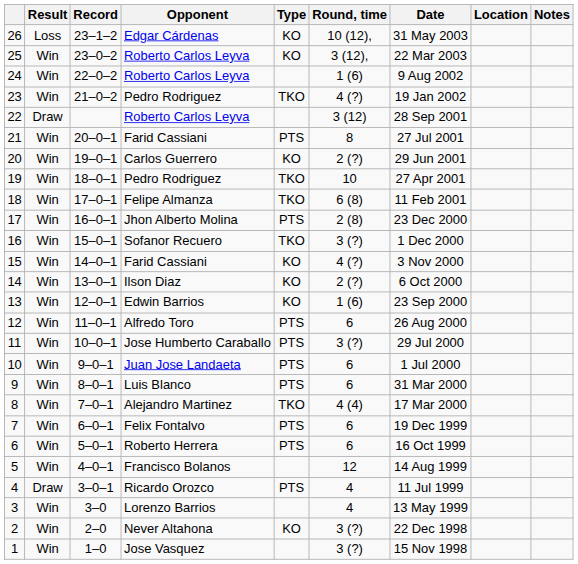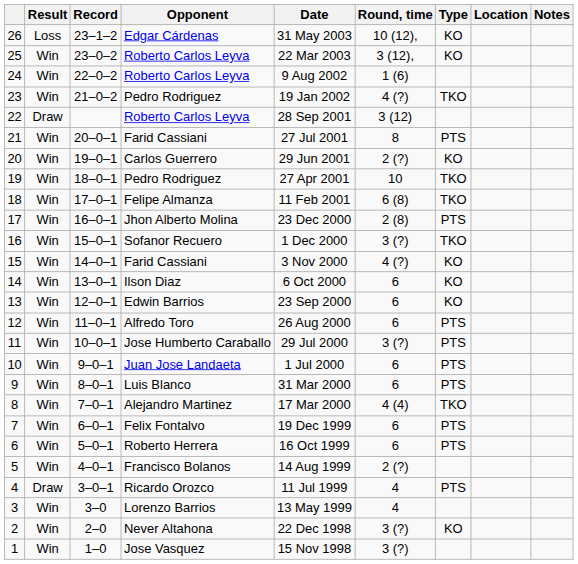 <table class="wikitable" style="text-align:center">
 <tr>
 <th></th>
 <th>Result</th>
 <th>Record</th>
 <th>Opponent</th>
+<th>Date</th>
+<th>Round, time</th>
 <th>Type</th>
-<th>Round, time</th>
-<th>Date</th>
 <th>Location</th>
 <th>Notes</th>
 </tr>
 <tr>
 <td>26</td>
 <td>Loss</td>
 <td>23–1–2</td>
 <td style="text-align:left;"> <a href='#'>Edgar Cárdenas</a></td>
+<td>31 May 2003</td>
+<td>10 (12), </td>
 <td>KO</td>
-<td>10 (12), </td>
-<td>31 May 2003</td>
 <td style="text-align:left;"> </td>
 <td style="text-align:left;"></td>
 </tr>
 <tr>
 <td>25</td>
 <td>Win</td>
 <td>23–0–2</td>
 <td style="text-align:left;"> <a href='#'>Roberto Carlos Leyva</a></td>
+<td>22 Mar 2003</td>
+<td>3 (12), </td>
 <td>KO</td>
-<td>3 (12), </td>
-<td>22 Mar 2003</td>
 <td style="text-align:left;"> </td>
 <td style="text-align:left;"></td>
 </tr>
 <tr>
 <td>24</td>
 <td>Win</td>
 <td>22–0–2</td>
 <td style="text-align:left;"> <a href='#'>Roberto Carlos Leyva</a></td>
+<td>9 Aug 2002</td>
+<td>1 (6)</td>
 <td></td>
-<td>1 (6)</td>
-<td>9 Aug 2002</td>
 <td style="text-align:left;"> </td>
 <td style="text-align:left;"></td>
 </tr>
 <tr>
 <td>23</td>
 <td>Win</td>
 <td>21–0–2</td>
 <td style="text-align:left;"> Pedro Rodriguez</td>
+<td>19 Jan 2002</td>
+<td>4 (?)</td>
 <td>TKO</td>
-<td>4 (?)</td>
-<td>19 Jan 2002</td>
 <td style="text-align:left;"> </td>
 <td></td>
 </tr>
 <tr>
 <td>22</td>
 <td>Draw</td>
 <td></td>
 <td style="text-align:left;"> <a href='#'>Roberto Carlos Leyva</a></td>
+<td>28 Sep 2001</td>
+<td>3 (12)</td>
 <td></td>
-<td>3 (12)</td>
-<td>28 Sep 2001</td>
 <td style="text-align:left;"> </td>
 <td style="text-align:left;"></td>
 </tr>
 <tr>
 <td>21</td>
 <td>Win</td>
 <td>20–0–1</td>
 <td style="text-align:left;"> Farid Cassiani</td>
+<td>27 Jul 2001</td>
+<td>8</td>
 <td>PTS</td>
-<td>8</td>
-<td>27 Jul 2001</td>
 <td style="text-align:left;"> </td>
 <td></td>
 </tr>
 <tr>
 <td>20</td>
 <td>Win</td>
 <td>19–0–1</td>
 <td style="text-align:left;"> Carlos Guerrero</td>
+<td>29 Jun 2001</td>
+<td>2 (?)</td>
 <td>KO</td>
-<td>2 (?)</td>
-<td>29 Jun 2001</td>
 <td style="text-align:left;"> </td>
 <td></td>
 </tr>
 <tr>
 <td>19</td>
 <td>Win</td>
 <td>18–0–1</td>
 <td style="text-align:left;"> Pedro Rodriguez</td>
+<td>27 Apr 2001</td>
+<td>10</td>
 <td>TKO</td>
-<td>10</td>
-<td>27 Apr 2001</td>
 <td style="text-align:left;"> </td>
 <td></td>
 </tr>
 <tr>
 <td>18</td>
 <td>Win</td>
 <td>17–0–1</td>
 <td style="text-align:left;"> Felipe Almanza</td>
+<td>11 Feb 2001</td>
+<td>6 (8)</td>
 <td>TKO</td>
-<td>6 (8)</td>
-<td>11 Feb 2001</td>
 <td style="text-align:left;"> </td>
 <td></td>
 </tr>
 <tr>
 <td>17</td>
 <td>Win</td>
 <td>16–0–1</td>
 <td style="text-align:left;"> Jhon Alberto Molina</td>
+<td>23 Dec 2000</td>
+<td>2 (8)</td>
 <td>PTS</td>
-<td>2 (8)</td>
-<td>23 Dec 2000</td>
 <td style="text-align:left;"> </td>
 <td></td>
 </tr>
 <tr>
 <td>16</td>
 <td>Win</td>
 <td>15–0–1</td>
 <td style="text-align:left;"> Sofanor Recuero</td>
+<td>1 Dec 2000</td>
+<td>3 (?)</td>
 <td>TKO</td>
-<td>3 (?)</td>
-<td>1 Dec 2000</td>
 <td style="text-align:left;"> </td>
 <td></td>
 </tr>
 <tr>
 <td>15</td>
 <td>Win</td>
 <td>14–0–1</td>
 <td style="text-align:left;"> Farid Cassiani</td>
+<td>3 Nov 2000</td>
+<td>4 (?)</td>
 <td>KO</td>
-<td>4 (?)</td>
-<td>3 Nov 2000</td>
 <td style="text-align:left;"> </td>
 <td></td>
 </tr>
 <tr>
 <td>14</td>
 <td>Win</td>
 <td>13–0–1</td>
 <td style="text-align:left;"> Ilson Diaz</td>
+<td>6 Oct 2000</td>
+<td>6</td>
 <td>KO</td>
-<td>2 (?)</td>
-<td>6 Oct 2000</td>
 <td style="text-align:left;"> </td>
 <td></td>
 </tr>
 <tr>
 <td>13</td>
 <td>Win</td>
 <td>12–0–1</td>
 <td style="text-align:left;"> Edwin Barrios</td>
+<td>23 Sep 2000</td>
+<td>6</td>
 <td>KO</td>
-<td>1 (6)</td>
-<td>23 Sep 2000</td>
 <td style="text-align:left;"> </td>
 <td></td>
 </tr>
 <tr>
 <td>12</td>
 <td>Win</td>
 <td>11–0–1</td>
 <td style="text-align:left;"> Alfredo Toro</td>
+<td>26 Aug 2000</td>
+<td>6</td>
 <td>PTS</td>
-<td>6</td>
-<td>26 Aug 2000</td>
 <td style="text-align:left;"> </td>
 <td></td>
 </tr>
 <tr>
 <td>11</td>
 <td>Win</td>
 <td>10–0–1</td>
 <td style="text-align:left;"> Jose Humberto Caraballo</td>
+<td>29 Jul 2000</td>
+<td>3 (?)</td>
 <td>PTS</td>
-<td>3 (?)</td>
-<td>29 Jul 2000</td>
 <td style="text-align:left;"> </td>
 <td></td>
 </tr>
 <tr>
 <td>10</td>
 <td>Win</td>
 <td>9–0–1</td>
 <td style="text-align:left;"> <a href='#'>Juan Jose Landaeta</a></td>
+<td>1 Jul 2000</td>
+<td>6</td>
 <td>PTS</td>
-<td>6</td>
-<td>1 Jul 2000</td>
 <td style="text-align:left;"> </td>
 <td></td>
 </tr>
 <tr>
 <td>9</td>
 <td>Win</td>
 <td>8–0–1</td>
 <td style="text-align:left;"> Luis Blanco</td>
+<td>31 Mar 2000</td>
+<td>6</td>
 <td>PTS</td>
-<td>6</td>
-<td>31 Mar 2000</td>
 <td style="text-align:left;"> </td>
 <td></td>
 </tr>
 <tr>
 <td>8</td>
 <td>Win</td>
 <td>7–0–1</td>
 <td style="text-align:left;"> Alejandro Martinez</td>
+<td>17 Mar 2000</td>
+<td>4 (4)</td>
 <td>TKO</td>
-<td>4 (4)</td>
-<td>17 Mar 2000</td>
 <td style="text-align:left;"> </td>
 <td></td>
 </tr>
 <tr>
 <td>7</td>
 <td>Win</td>
 <td>6–0–1</td>
 <td style="text-align:left;"> Felix Fontalvo</td>
+<td>19 Dec 1999</td>
+<td>6</td>
 <td>PTS</td>
-<td>6</td>
-<td>19 Dec 1999</td>
 <td style="text-align:left;"> </td>
 <td></td>
 </tr>
 <tr>
 <td>6</td>
 <td>Win</td>
 <td>5–0–1</td>
 <td style="text-align:left;"> Roberto Herrera</td>
+<td>16 Oct 1999</td>
+<td>6</td>
 <td>PTS</td>
-<td>6</td>
-<td>16 Oct 1999</td>
 <td style="text-align:left;"> </td>
 <td></td>
 </tr>
 <tr>
 <td>5</td>
 <td>Win</td>
 <td>4–0–1</td>
 <td style="text-align:left;"> Francisco Bolanos</td>
+<td>14 Aug 1999</td>
+<td>2 (?)</td>
 <td></td>
-<td>12</td>
-<td>14 Aug 1999</td>
 <td style="text-align:left;"> </td>
 <td></td>
 </tr>
 <tr>
 <td>4</td>
 <td>Draw</td>
 <td>3–0–1</td>
 <td style="text-align:left;"> Ricardo Orozco</td>
+<td>11 Jul 1999</td>
+<td>4</td>
 <td>PTS</td>
-<td>4</td>
-<td>11 Jul 1999</td>
 <td style="text-align:left;"> </td>
 <td></td>
 </tr>
 <tr>
 <td>3</td>
 <td>Win</td>
 <td>3–0</td>
 <td style="text-align:left;"> Lorenzo Barrios</td>
+<td>13 May 1999</td>
+<td>4</td>
 <td></td>
-<td>4</td>
-<td>13 May 1999</td>
 <td style="text-align:left;"> </td>
 <td></td>
 </tr>
 <tr>
 <td>2</td>
 <td>Win</td>
 <td>2–0</td>
 <td style="text-align:left;"> Never Altahona</td>
+<td>22 Dec 1998</td>
+<td>3 (?)</td>
 <td>KO</td>
-<td>3 (?)</td>
-<td>22 Dec 1998</td>
 <td style="text-align:left;"> </td>
 <td></td>
 </tr>
 <tr>
 <td>1</td>
 <td>Win</td>
 <td>1–0</td>
 <td style="text-align:left;"> Jose Vasquez</td>
+<td>15 Nov 1998</td>
+<td>3 (?)</td>
 <td></td>
-<td>3 (?)</td>
-<td>15 Nov 1998</td>
 <td style="text-align:left;"> </td>
 <td></td>
 </tr>
 </table>
